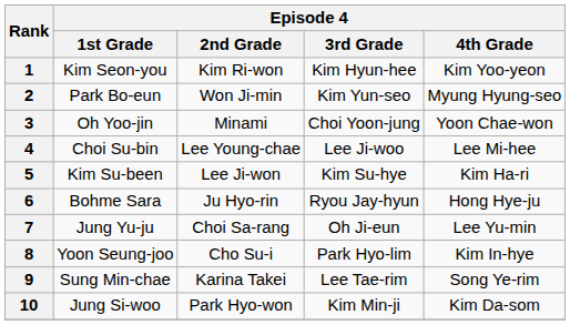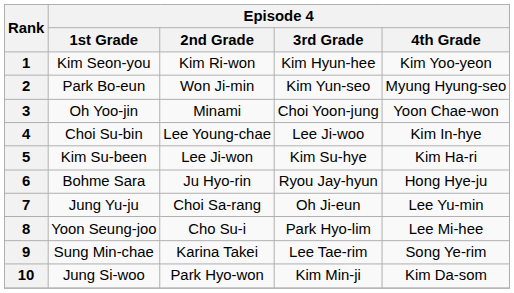 <table class="wikitable sortable" style="text-align:center">
 <tr>
 <th rowspan="2">Rank</th>
 <th colspan="4">Episode 4</th>
 </tr>
 <tr>
 <th>1st Grade</th>
 <th>2nd Grade</th>
 <th>3rd Grade</th>
 <th>4th Grade</th>
 </tr>
 <tr>
 <th>1</th>
 <td>Kim Seon-you</td>
 <td>Kim Ri-won</td>
 <td>Kim Hyun-hee</td>
 <td>Kim Yoo-yeon</td>
 </tr>
 <tr>
 <th>2</th>
 <td>Park Bo-eun</td>
 <td>Won Ji-min</td>
 <td>Kim Yun-seo</td>
 <td>Myung Hyung-seo</td>
 </tr>
 <tr>
 <th>3</th>
 <td>Oh Yoo-jin</td>
 <td>Minami</td>
 <td>Choi Yoon-jung</td>
 <td>Yoon Chae-won</td>
 </tr>
 <tr>
 <th>4</th>
 <td>Choi Su-bin</td>
 <td>Lee Young-chae</td>
 <td>Lee Ji-woo</td>
-<td>Lee Mi-hee</td>
+<td>Kim In-hye</td>
 </tr>
 <tr>
 <th>5</th>
 <td>Kim Su-been</td>
 <td>Lee Ji-won</td>
 <td>Kim Su-hye</td>
 <td>Kim Ha-ri</td>
 </tr>
 <tr>
 <th>6</th>
 <td>Bohme Sara</td>
 <td>Ju Hyo-rin</td>
 <td>Ryou Jay-hyun</td>
 <td>Hong Hye-ju</td>
 </tr>
 <tr>
 <th>7</th>
 <td>Jung Yu-ju</td>
 <td>Choi Sa-rang</td>
 <td>Oh Ji-eun</td>
 <td>Lee Yu-min</td>
 </tr>
 <tr>
 <th>8</th>
 <td>Yoon Seung-joo</td>
 <td>Cho Su-i</td>
 <td>Park Hyo-lim</td>
-<td>Kim In-hye</td>
+<td>Lee Mi-hee</td>
 </tr>
 <tr>
 <th>9</th>
 <td>Sung Min-chae</td>
 <td>Karina Takei</td>
 <td>Lee Tae-rim</td>
 <td>Song Ye-rim</td>
 </tr>
 <tr>
 <th>10</th>
 <td>Jung Si-woo</td>
 <td>Park Hyo-won</td>
 <td>Kim Min-ji</td>
 <td>Kim Da-som</td>
 </tr>
 <tr>
 </tr>
 </table>
